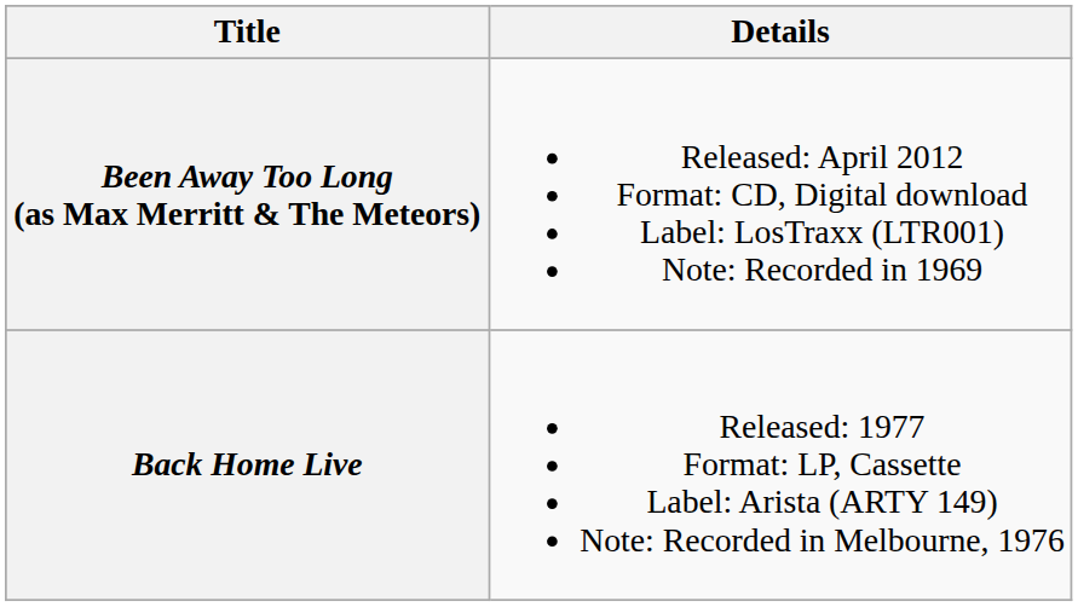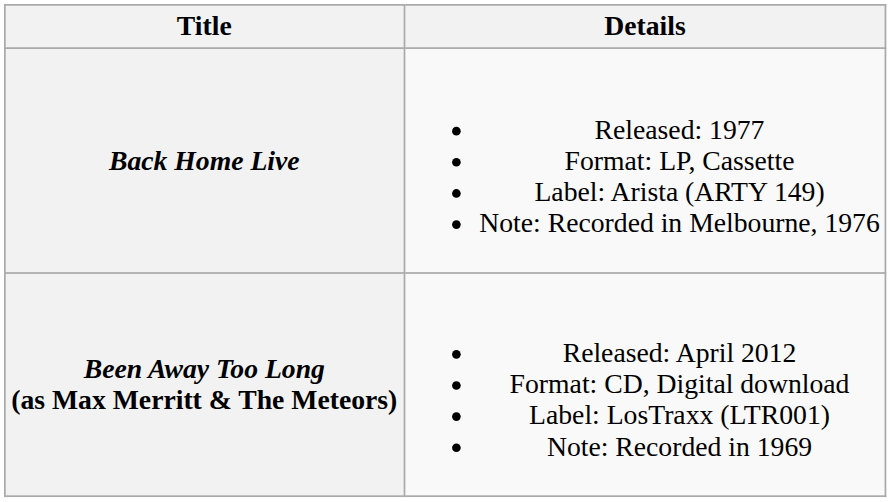 <table class="wikitable plainrowheaders" style="text-align:center;" border="1">
 <tr>
 <th>Title</th>
 <th>Details</th>
 </tr>
 <tr>
+<th scope="row"><em>Back Home Live</em></th>
+<td><br><ul><li>Released: 1977</li><li>Format: LP, Cassette</li><li>Label: Arista (ARTY 149)</li><li>Note: Recorded in Melbourne, 1976</li></ul></td>
+</tr>
+<tr>
 <th scope="row"><em>Been Away Too Long</em> <br>(as Max Merritt & The Meteors)</th>
 <td><br><ul><li>Released: April 2012</li><li>Format: CD, Digital download</li><li>Label: LosTraxx (LTR001)</li><li>Note: Recorded in 1969</li></ul></td>
 </tr>
-<tr>
-<th scope="row"><em>Back Home Live</em></th>
-<td><br><ul><li>Released: 1977</li><li>Format: LP, Cassette</li><li>Label: Arista (ARTY 149)</li><li>Note: Recorded in Melbourne, 1976</li></ul></td>
-</tr>
 </table>
